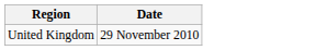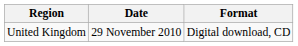 <table class=wikitable>
 <tr>
 <th>Region</th>
 <th>Date</th>
+<th>Format</th>
 </tr>
 <tr>
 <td>United Kingdom</td>
 <td>29 November 2010</td>
+<td>Digital download, CD</td>
 </tr>
 </table>
